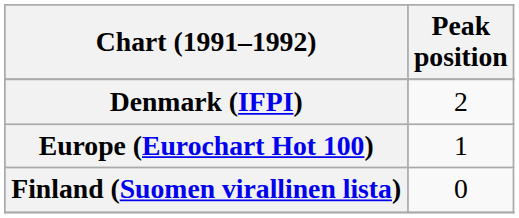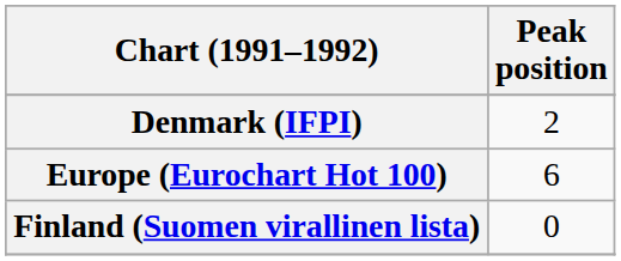 <table class="wikitable sortable plainrowheaders" style="text-align:center">
 <tr>
 <th>Chart (1991–1992)</th>
 <th>Peak<br>position</th>
 </tr>
 <tr>
 </tr>
 <tr>
 </tr>
 <tr>
 </tr>
 <tr>
 </tr>
 <tr>
 <th scope="row">Denmark (<a href='#'>IFPI</a>)</th>
 <td>2</td>
 </tr>
 <tr>
 <th scope="row">Europe (<a href='#'>Eurochart Hot 100</a>)</th>
-<td>1</td>
+<td>6</td>
 </tr>
 <tr>
 <th scope="row">Finland (<a href='#'>Suomen virallinen lista</a>)</th>
 <td>0</td>
 </tr>
 <tr>
 </tr>
 <tr>
 </tr>
 <tr>
 </tr>
 <tr>
 </tr>
 <tr>
 </tr>
 <tr>
 </tr>
 <tr>
 </tr>
 <tr>
 </tr>
 <tr>
 </tr>
 <tr>
 </tr>
 <tr>
 </tr>
 <tr>
 </tr>
 <tr>
 </tr>
 </table>
